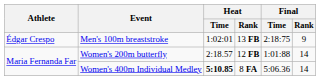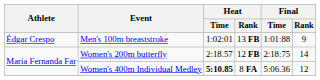 <table class=wikitable style="font-size:90%">
 <tr>
 <th rowspan="2">Athlete</th>
 <th rowspan="2">Event</th>
 <th colspan="2">Heat</th>
 <th colspan="2">Final</th>
 </tr>
 <tr style="font-size:95%">
 <th>Time</th>
 <th>Rank</th>
 <th>Time</th>
 <th>Rank</th>
 </tr>
 <tr align=center>
 <td align=left><a href='#'>Édgar Crespo</a></td>
 <td align=left><a href='#'>Men's 100m breaststroke</a></td>
 <td>1:02:01</td>
 <td>13 <strong>FB</strong></td>
-<td>2:18:75</td>
+<td>1:01:88</td>
 <td>9</td>
 </tr>
 <tr align=center>
 <td align=left rowspan="2"><a href='#'>Maria Fernanda Far</a></td>
 <td align=left><a href='#'>Women's 200m butterfly</a></td>
 <td>2:18.57</td>
 <td>12 <strong>FB</strong></td>
-<td>1:01:88</td>
+<td>2:18:75</td>
 <td>14</td>
 </tr>
 <tr align=center>
 <td align=left><a href='#'>Women's 400m Individual Medley</a></td>
 <td><strong>5:10.85</strong></td>
 <td>8 <strong>FA</strong></td>
 <td>5:06.36</td>
-<td>14</td>
+<td>12</td>
 </tr>
 </table>
